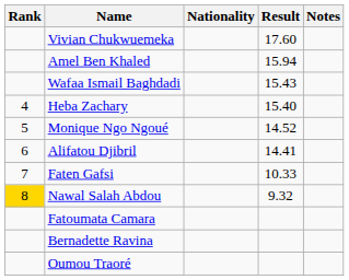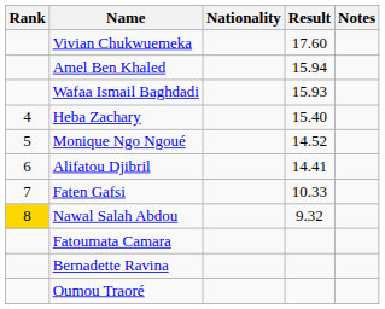 <table class="wikitable sortable" style="text-align:center">
 <tr>
 <th>Rank</th>
 <th>Name</th>
 <th>Nationality</th>
 <th>Result</th>
 <th>Notes</th>
 </tr>
 <tr>
 <td></td>
 <td align=left><a href='#'>Vivian Chukwuemeka</a></td>
 <td align=left></td>
 <td>17.60</td>
 <td></td>
 </tr>
 <tr>
 <td></td>
 <td align=left><a href='#'>Amel Ben Khaled</a></td>
 <td align=left></td>
 <td>15.94</td>
 <td></td>
 </tr>
 <tr>
 <td></td>
 <td align=left><a href='#'>Wafaa Ismail Baghdadi</a></td>
 <td align=left></td>
-<td>15.43</td>
+<td>15.93</td>
 <td></td>
 </tr>
 <tr>
 <td>4</td>
 <td align=left><a href='#'>Heba Zachary</a></td>
 <td align=left></td>
 <td>15.40</td>
 <td></td>
 </tr>
 <tr>
 <td>5</td>
 <td align=left><a href='#'>Monique Ngo Ngoué</a></td>
 <td align=left></td>
 <td>14.52</td>
 <td></td>
 </tr>
 <tr>
 <td>6</td>
 <td align=left><a href='#'>Alifatou Djibril</a></td>
 <td align=left></td>
 <td>14.41</td>
 <td></td>
 </tr>
 <tr>
 <td>7</td>
 <td align=left><a href='#'>Faten Gafsi</a></td>
 <td align=left></td>
 <td>10.33</td>
 <td></td>
 </tr>
 <tr>
 <td style="background: gold;">8</td>
 <td align=left><a href='#'>Nawal Salah Abdou</a></td>
 <td align=left></td>
 <td>9.32</td>
 <td></td>
 </tr>
 <tr>
 <td></td>
 <td align=left><a href='#'>Fatoumata Camara</a></td>
 <td align=left></td>
 <td></td>
 <td></td>
 </tr>
 <tr>
 <td></td>
 <td align=left><a href='#'>Bernadette Ravina</a></td>
 <td align=left></td>
 <td></td>
 <td></td>
 </tr>
 <tr>
 <td></td>
 <td align=left><a href='#'>Oumou Traoré</a></td>
 <td align=left></td>
 <td></td>
 <td></td>
 </tr>
 </table>
